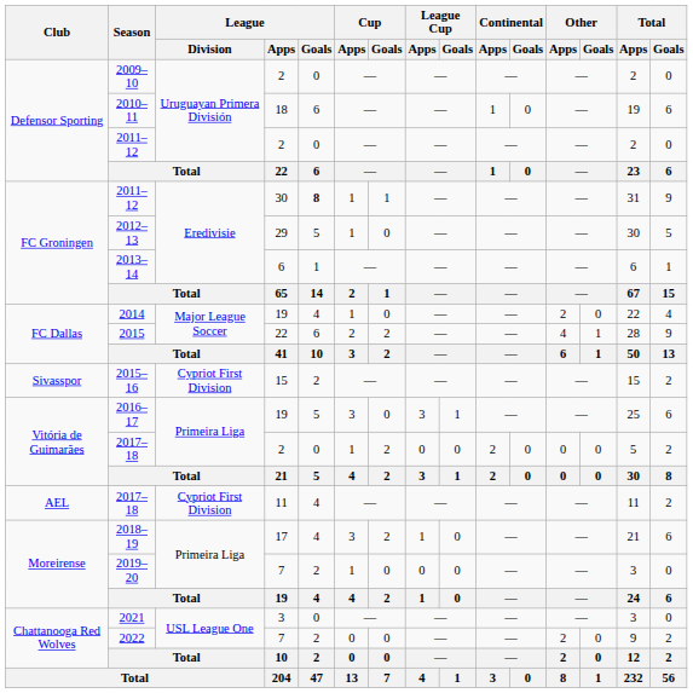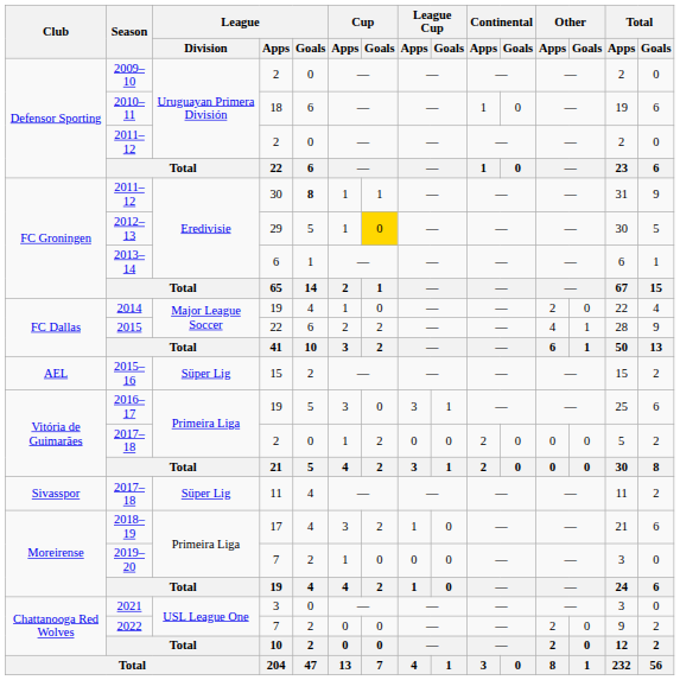 <table class="wikitable" style="text-align: center;">
 <tr>
 <th rowspan="2">Club</th>
 <th rowspan="2">Season</th>
 <th colspan="3">League</th>
 <th colspan="2">Cup</th>
 <th colspan="2">League Cup</th>
 <th colspan="2">Continental</th>
 <th colspan="2">Other</th>
 <th colspan="2">Total</th>
 </tr>
 <tr>
 <th>Division</th>
 <th>Apps</th>
 <th>Goals</th>
 <th>Apps</th>
 <th>Goals</th>
 <th>Apps</th>
 <th>Goals</th>
 <th>Apps</th>
 <th>Goals</th>
 <th>Apps</th>
 <th>Goals</th>
 <th>Apps</th>
 <th>Goals</th>
 </tr>
 <tr>
 <td rowspan="4"><a href='#'>Defensor Sporting</a></td>
 <td><a href='#'>2009–10</a></td>
 <td rowspan="3"><a href='#'>Uruguayan Primera División</a></td>
 <td>2</td>
 <td>0</td>
 <td colspan="2">—</td>
 <td colspan="2">—</td>
 <td colspan="2">—</td>
 <td colspan="2">—</td>
 <td>2</td>
 <td>0</td>
 </tr>
 <tr>
 <td><a href='#'>2010–11</a></td>
 <td>18</td>
 <td>6</td>
 <td colspan="2">—</td>
 <td colspan="2">—</td>
 <td>1</td>
 <td>0</td>
 <td colspan="2">—</td>
 <td>19</td>
 <td>6</td>
 </tr>
 <tr>
 <td><a href='#'>2011–12</a></td>
 <td>2</td>
 <td>0</td>
 <td colspan="2">—</td>
 <td colspan="2">—</td>
 <td colspan="2">—</td>
 <td colspan="2">—</td>
 <td>2</td>
 <td>0</td>
 </tr>
 <tr>
 <th colspan="2">Total</th>
 <th>22</th>
 <th>6</th>
 <th colspan="2">—</th>
 <th colspan="2">—</th>
 <th>1</th>
 <th>0</th>
 <th colspan="2">—</th>
 <th>23</th>
 <th>6</th>
 </tr>
 <tr>
 <td rowspan="4"><a href='#'>FC Groningen</a></td>
 <td><a href='#'>2011–12</a></td>
 <td rowspan="3"><a href='#'>Eredivisie</a></td>
 <td>30</td>
 <td><strong>8</strong></td>
 <td>1</td>
 <td>1</td>
 <td colspan="2">—</td>
 <td colspan="2">—</td>
 <td colspan="2">—</td>
 <td>31</td>
 <td>9</td>
 </tr>
 <tr>
 <td><a href='#'>2012–13</a></td>
 <td>29</td>
 <td>5</td>
 <td>1</td>
-<td>0</td>
+<td style="background: gold;">0</td>
 <td colspan="2">—</td>
 <td colspan="2">—</td>
 <td colspan="2">—</td>
 <td>30</td>
 <td>5</td>
 </tr>
 <tr>
 <td><a href='#'>2013–14</a></td>
 <td>6</td>
 <td>1</td>
 <td colspan="2">—</td>
 <td colspan="2">—</td>
 <td colspan="2">—</td>
 <td colspan="2">—</td>
 <td>6</td>
 <td>1</td>
 </tr>
 <tr>
 <th colspan="2">Total</th>
 <th>65</th>
 <th>14</th>
 <th>2</th>
 <th>1</th>
 <th colspan="2">—</th>
 <th colspan="2">—</th>
 <th colspan="2">—</th>
 <th>67</th>
 <th>15</th>
 </tr>
 <tr>
 <td rowspan="3"><a href='#'>FC Dallas</a></td>
 <td><a href='#'>2014</a></td>
 <td rowspan="2"><a href='#'>Major League Soccer</a></td>
 <td>19</td>
 <td>4</td>
 <td>1</td>
 <td>0</td>
 <td colspan="2">—</td>
 <td colspan="2">—</td>
 <td>2</td>
 <td>0</td>
 <td>22</td>
 <td>4</td>
 </tr>
 <tr>
 <td><a href='#'>2015</a></td>
 <td>22</td>
 <td>6</td>
 <td>2</td>
 <td>2</td>
 <td colspan="2">—</td>
 <td colspan="2">—</td>
 <td>4</td>
 <td>1</td>
 <td>28</td>
 <td>9</td>
 </tr>
 <tr>
 <th colspan="2">Total</th>
 <th>41</th>
 <th>10</th>
 <th>3</th>
 <th>2</th>
 <th colspan="2">—</th>
 <th colspan="2">—</th>
 <th>6</th>
 <th>1</th>
 <th>50</th>
 <th>13</th>
 </tr>
 <tr>
-<td><a href='#'>Sivasspor</a></td>
+<td><a href='#'>AEL</a></td>
 <td><a href='#'>2015–16</a></td>
-<td><a href='#'>Cypriot First Division</a></td>
+<td><a href='#'>Süper Lig</a></td>
 <td>15</td>
 <td>2</td>
 <td colspan="2">—</td>
 <td colspan="2">—</td>
 <td colspan="2">—</td>
 <td colspan="2">—</td>
 <td>15</td>
 <td>2</td>
 </tr>
 <tr>
 <td rowspan="3"><a href='#'>Vitória de Guimarães</a></td>
 <td><a href='#'>2016–17</a></td>
 <td rowspan="2"><a href='#'>Primeira Liga</a></td>
 <td>19</td>
 <td>5</td>
 <td>3</td>
 <td>0</td>
 <td>3</td>
 <td>1</td>
 <td colspan="2">—</td>
 <td colspan="2">—</td>
 <td>25</td>
 <td>6</td>
 </tr>
 <tr>
 <td><a href='#'>2017–18</a></td>
 <td>2</td>
 <td>0</td>
 <td>1</td>
 <td>2</td>
 <td>0</td>
 <td>0</td>
 <td>2</td>
 <td>0</td>
 <td>0</td>
 <td>0</td>
 <td>5</td>
 <td>2</td>
 </tr>
 <tr>
 <th colspan="2">Total</th>
 <th>21</th>
 <th>5</th>
 <th>4</th>
 <th>2</th>
 <th>3</th>
 <th>1</th>
 <th>2</th>
 <th>0</th>
 <th>0</th>
 <th>0</th>
 <th>30</th>
 <th>8</th>
 </tr>
 <tr>
-<td><a href='#'>AEL</a></td>
+<td><a href='#'>Sivasspor</a></td>
 <td><a href='#'>2017–18</a></td>
-<td><a href='#'>Cypriot First Division</a></td>
+<td><a href='#'>Süper Lig</a></td>
 <td>11</td>
 <td>4</td>
 <td colspan="2">—</td>
 <td colspan="2">—</td>
 <td colspan="2">—</td>
 <td colspan="2">—</td>
 <td>11</td>
 <td>2</td>
 </tr>
 <tr>
 <td rowspan="3"><a href='#'>Moreirense</a></td>
 <td><a href='#'>2018–19</a></td>
 <td rowspan="2">Primeira Liga</td>
 <td>17</td>
 <td>4</td>
 <td>3</td>
 <td>2</td>
 <td>1</td>
 <td>0</td>
 <td colspan="2">—</td>
 <td colspan="2">—</td>
 <td>21</td>
 <td>6</td>
 </tr>
 <tr>
 <td><a href='#'>2019–20</a></td>
 <td>7</td>
 <td>2</td>
 <td>1</td>
 <td>0</td>
 <td>0</td>
 <td>0</td>
 <td colspan="2">—</td>
 <td colspan="2">—</td>
 <td>3</td>
 <td>0</td>
 </tr>
 <tr>
 <th colspan="2">Total</th>
 <th>19</th>
 <th>4</th>
 <th>4</th>
 <th>2</th>
 <th>1</th>
 <th>0</th>
 <th colspan="2">—</th>
 <th colspan="2">—</th>
 <th>24</th>
 <th>6</th>
 </tr>
 <tr>
 <td rowspan="3"><a href='#'>Chattanooga Red Wolves</a></td>
 <td><a href='#'>2021</a></td>
 <td rowspan="2"><a href='#'>USL League One</a></td>
 <td>3</td>
 <td>0</td>
 <td colspan="2">—</td>
 <td colspan="2">—</td>
 <td colspan="2">—</td>
 <td colspan="2">—</td>
 <td>3</td>
 <td>0</td>
 </tr>
 <tr>
 <td><a href='#'>2022</a></td>
 <td>7</td>
 <td>2</td>
 <td>0</td>
 <td>0</td>
 <td colspan="2">—</td>
 <td colspan="2">—</td>
 <td>2</td>
 <td>0</td>
 <td>9</td>
 <td>2</td>
 </tr>
 <tr>
 <th colspan="2">Total</th>
 <th>10</th>
 <th>2</th>
 <th>0</th>
 <th>0</th>
 <th colspan="2">—</th>
 <th colspan="2">—</th>
 <th>2</th>
 <th>0</th>
 <th>12</th>
 <th>2</th>
 </tr>
 <tr>
 <th colspan="3">Total</th>
 <th>204</th>
 <th>47</th>
 <th>13</th>
 <th>7</th>
 <th>4</th>
 <th>1</th>
 <th>3</th>
 <th>0</th>
 <th>8</th>
 <th>1</th>
 <th>232</th>
 <th>56</th>
 </tr>
 </table>
